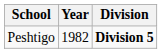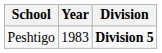 <table class="wikitable">
 <tr>
 <th>School</th>
 <th>Year</th>
 <th>Division</th>
 </tr>
 <tr>
 <td>Peshtigo</td>
-<td>1982</td>
+<td>1983</td>
 <td><strong>Division 5</strong></td>
 </tr>
 </table>
